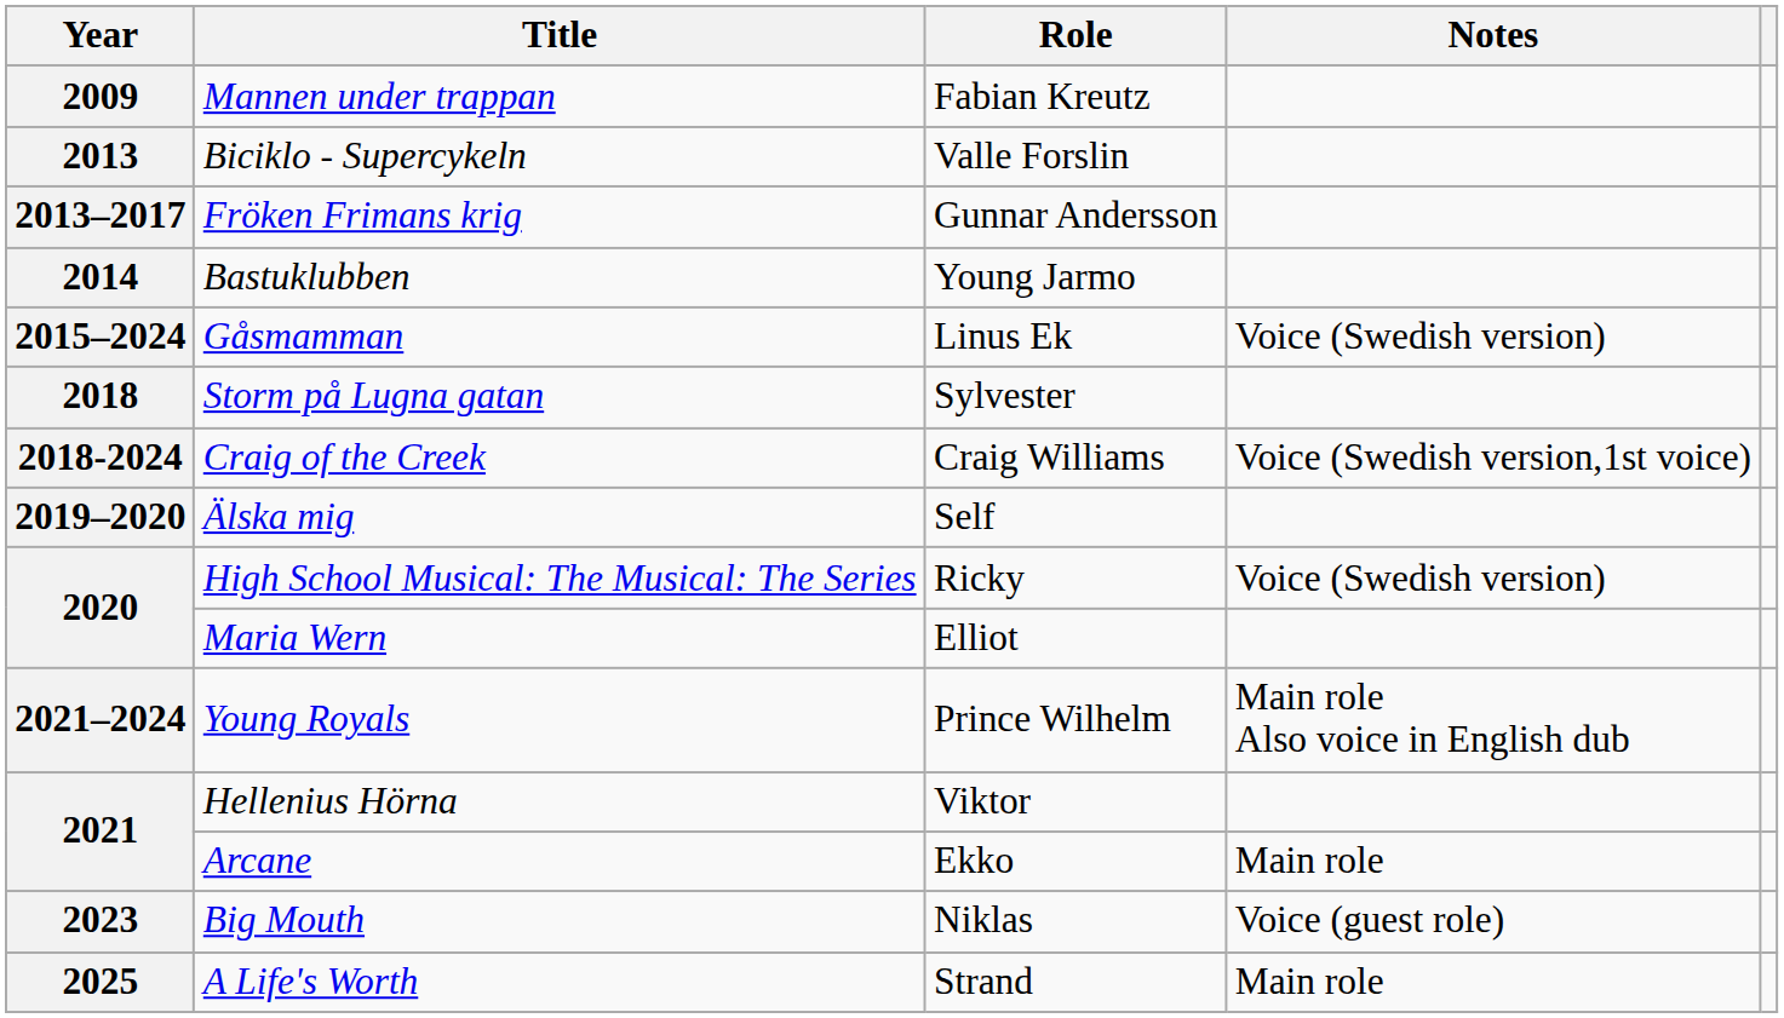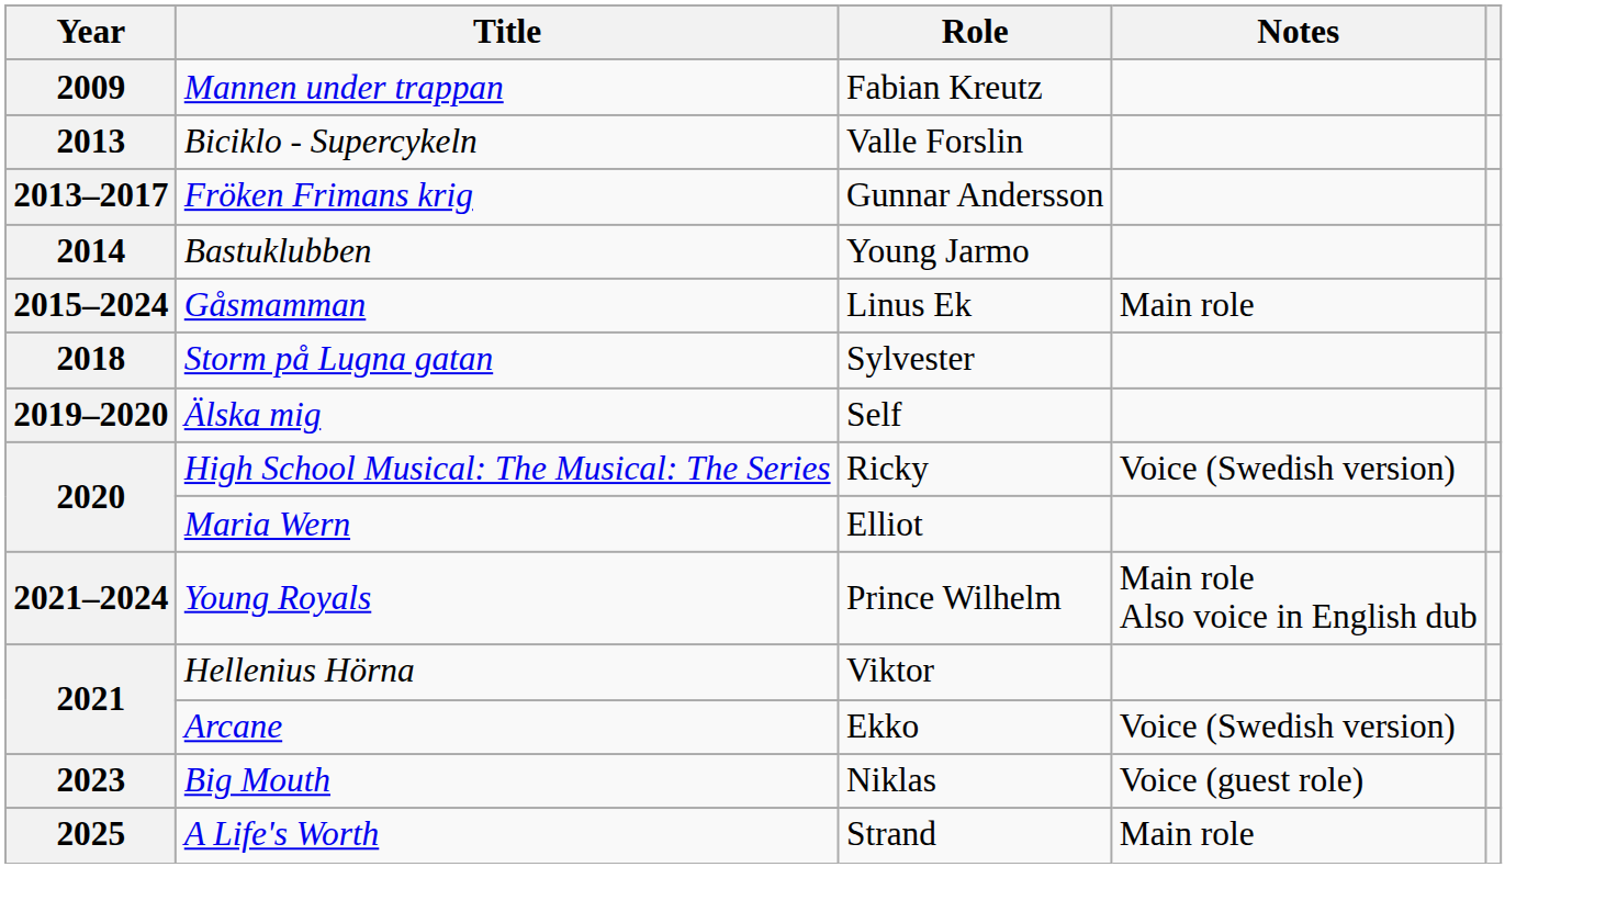 <table class="wikitable plainrowheaders sortable">
 <tr>
 <th scope="col">Year</th>
 <th scope="col">Title</th>
 <th scope="col" class="unsortable">Role</th>
 <th scope="col" class="unsortable">Notes</th>
 <th scope="col" class="unsortable"></th>
 </tr>
 <tr>
 <th scope="row">2009</th>
 <td><a href='#'><em>Mannen under trappan</em></a></td>
 <td>Fabian Kreutz</td>
 <td></td>
 <td></td>
 </tr>
 <tr>
 <th scope="row">2013</th>
 <td><em>Biciklo - Supercykeln</em></td>
 <td>Valle Forslin</td>
 <td></td>
 <td></td>
 </tr>
 <tr>
 <th scope="row">2013–2017</th>
 <td><em><a href='#'>Fröken Frimans krig</a></em></td>
 <td>Gunnar Andersson</td>
 <td></td>
 <td></td>
 </tr>
 <tr>
 <th scope="row">2014</th>
 <td><em>Bastuklubben</em></td>
 <td>Young Jarmo</td>
 <td></td>
 <td></td>
 </tr>
 <tr>
 <th scope="row">2015–2024</th>
 <td><em><a href='#'>Gåsmamman</a></em></td>
 <td>Linus Ek</td>
-<td>Voice (Swedish version)</td>
+<td>Main role</td>
 <td style="text-align:center"></td>
 </tr>
 <tr>
 <th scope="row">2018</th>
 <td><em><a href='#'>Storm på Lugna gatan</a></em></td>
 <td>Sylvester</td>
 <td></td>
 <td></td>
-</tr>
-<tr>
-<th scope="row">2018-2024</th>
-<td><em><a href='#'>Craig of the Creek</a></em></td>
-<td>Craig Williams</td>
-<td>Voice (Swedish version,1st voice)</td>
-<td style="text-align:center"></td>
 </tr>
 <tr>
 <th scope="row">2019–2020</th>
 <td><em><a href='#'>Älska mig</a></em></td>
 <td>Self</td>
 <td></td>
 <td style="text-align:center"></td>
 </tr>
 <tr>
 <th scope="row" rowspan="2">2020</th>
 <td><em><a href='#'>High School Musical: The Musical: The Series</a></em></td>
 <td>Ricky</td>
 <td>Voice (Swedish version)</td>
 <td style="text-align:center"></td>
 </tr>
 <tr>
 <td><a href='#'><em>Maria Wern</em></a></td>
 <td>Elliot</td>
 <td></td>
 <td></td>
 </tr>
 <tr>
 <th scope="row">2021–2024</th>
 <td><em><a href='#'>Young Royals</a></em></td>
 <td>Prince Wilhelm</td>
 <td>Main role <br> Also voice in English dub</td>
 <td style="text-align:center"></td>
 </tr>
 <tr>
 <th scope="row" rowspan="2">2021</th>
 <td><em>Hellenius Hörna</em></td>
 <td>Viktor</td>
 <td></td>
 <td></td>
 </tr>
 <tr>
 <td><em><a href='#'>Arcane</a></em></td>
 <td>Ekko</td>
-<td>Main role</td>
+<td>Voice (Swedish version)</td>
 <td></td>
 </tr>
 <tr>
 <th scope="row">2023</th>
 <td><em><a href='#'>Big Mouth</a></em></td>
 <td>Niklas</td>
 <td>Voice (guest role)</td>
 <td></td>
 </tr>
 <tr>
 <th scope="row">2025</th>
 <td><em><a href='#'>A Life's Worth</a></em></td>
 <td>Strand</td>
 <td>Main role</td>
 </tr>
 </table>
